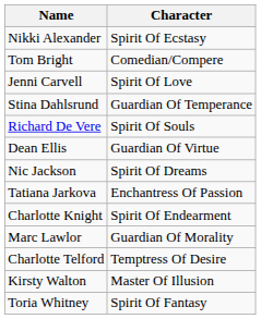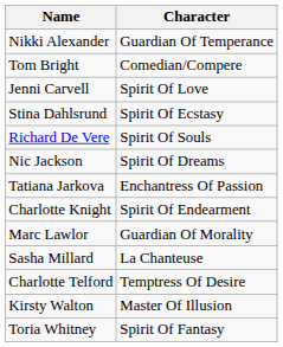 <table class="wikitable">
 <tr>
 <th>Name</th>
 <th>Character</th>
 </tr>
 <tr>
 <td>Nikki Alexander</td>
-<td>Spirit Of Ecstasy</td>
+<td>Guardian Of Temperance</td>
 </tr>
 <tr>
 <td>Tom Bright</td>
 <td>Comedian/Compere</td>
 </tr>
 <tr>
 <td>Jenni Carvell</td>
 <td>Spirit Of Love</td>
 </tr>
 <tr>
 <td>Stina Dahlsrund</td>
-<td>Guardian Of Temperance</td>
+<td>Spirit Of Ecstasy</td>
 </tr>
 <tr>
 <td><a href='#'>Richard De Vere</a></td>
 <td>Spirit Of Souls</td>
-</tr>
-<tr>
-<td>Dean Ellis</td>
-<td>Guardian Of Virtue</td>
 </tr>
 <tr>
 <td>Nic Jackson</td>
 <td>Spirit Of Dreams</td>
 </tr>
 <tr>
 <td>Tatiana Jarkova</td>
 <td>Enchantress Of Passion</td>
 </tr>
 <tr>
 <td>Charlotte Knight</td>
 <td>Spirit Of Endearment</td>
 </tr>
 <tr>
 <td>Marc Lawlor</td>
 <td>Guardian Of Morality</td>
 </tr>
 <tr>
+<td>Sasha Millard</td>
+<td>La Chanteuse</td>
+</tr>
+<tr>
 <td>Charlotte Telford</td>
 <td>Temptress Of Desire</td>
 </tr>
 <tr>
 <td>Kirsty Walton</td>
 <td>Master Of Illusion</td>
 </tr>
 <tr>
 <td>Toria Whitney</td>
 <td>Spirit Of Fantasy</td>
 </tr>
 </table>
